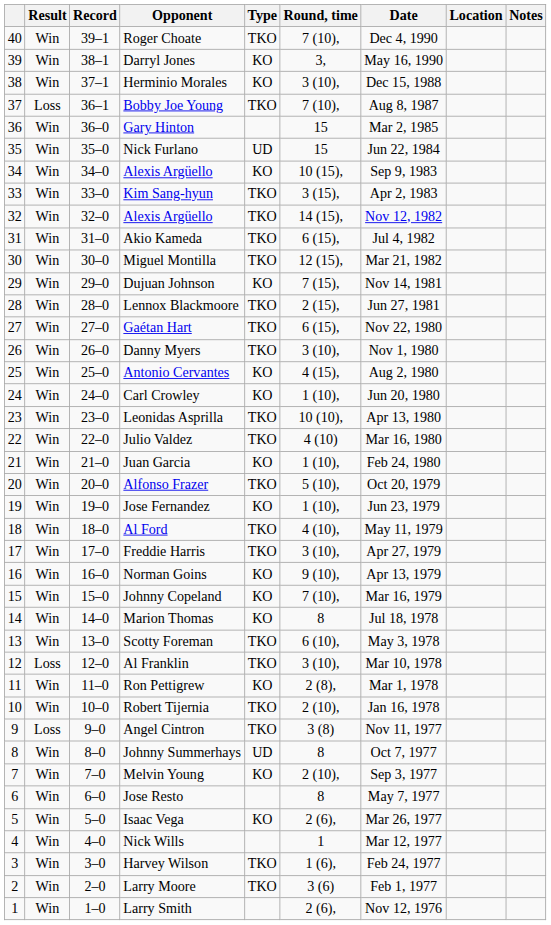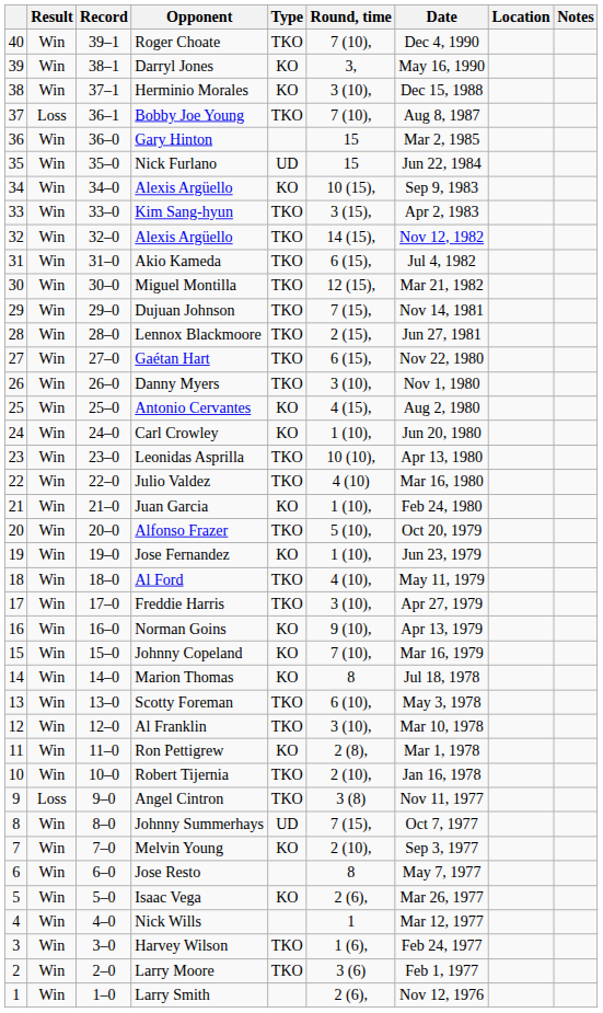 <table class="wikitable" style="text-align:center">
 <tr>
 <th></th>
 <th>Result</th>
 <th>Record</th>
 <th>Opponent</th>
 <th>Type</th>
 <th>Round, time</th>
 <th>Date</th>
 <th>Location</th>
 <th>Notes</th>
 </tr>
 <tr>
 <td>40</td>
 <td>Win</td>
 <td>39–1</td>
 <td style="text-align:left;">Roger Choate</td>
 <td>TKO</td>
 <td>7 (10), </td>
 <td>Dec 4, 1990</td>
 <td style="text-align:left;"></td>
 <td></td>
 </tr>
 <tr>
 <td>39</td>
 <td>Win</td>
 <td>38–1</td>
 <td style="text-align:left;">Darryl Jones</td>
 <td>KO</td>
 <td>3, </td>
 <td>May 16, 1990</td>
 <td style="text-align:left;"></td>
 <td></td>
 </tr>
 <tr>
 <td>38</td>
 <td>Win</td>
 <td>37–1</td>
 <td style="text-align:left;">Herminio Morales</td>
 <td>KO</td>
 <td>3 (10), </td>
 <td>Dec 15, 1988</td>
 <td style="text-align:left;"></td>
 <td></td>
 </tr>
 <tr>
 <td>37</td>
 <td>Loss</td>
 <td>36–1</td>
 <td style="text-align:left;"><a href='#'>Bobby Joe Young</a></td>
 <td>TKO</td>
 <td>7 (10), </td>
 <td>Aug 8, 1987</td>
 <td style="text-align:left;"></td>
 <td></td>
 </tr>
 <tr>
 <td>36</td>
 <td>Win</td>
 <td>36–0</td>
 <td style="text-align:left;"><a href='#'>Gary Hinton</a></td>
 <td></td>
 <td>15</td>
 <td>Mar 2, 1985</td>
 <td style="text-align:left;"></td>
 <td style="text-align:left;"></td>
 </tr>
 <tr>
 <td>35</td>
 <td>Win</td>
 <td>35–0</td>
 <td style="text-align:left;">Nick Furlano</td>
 <td>UD</td>
 <td>15</td>
 <td>Jun 22, 1984</td>
 <td style="text-align:left;"></td>
 <td style="text-align:left;"></td>
 </tr>
 <tr>
 <td>34</td>
 <td>Win</td>
 <td>34–0</td>
 <td style="text-align:left;"><a href='#'>Alexis Argüello</a></td>
 <td>KO</td>
 <td>10 (15), </td>
 <td>Sep 9, 1983</td>
 <td style="text-align:left;"></td>
 <td style="text-align:left;"></td>
 </tr>
 <tr>
 <td>33</td>
 <td>Win</td>
 <td>33–0</td>
 <td style="text-align:left;"><a href='#'>Kim Sang-hyun</a></td>
 <td>TKO</td>
 <td>3 (15), </td>
 <td>Apr 2, 1983</td>
 <td style="text-align:left;"></td>
 <td style="text-align:left;"></td>
 </tr>
 <tr>
 <td>32</td>
 <td>Win</td>
 <td>32–0</td>
 <td style="text-align:left;"><a href='#'>Alexis Argüello</a></td>
 <td>TKO</td>
 <td>14 (15), </td>
 <td><a href='#'>Nov 12, 1982</a></td>
 <td style="text-align:left;"></td>
 <td style="text-align:left;"></td>
 </tr>
 <tr>
 <td>31</td>
 <td>Win</td>
 <td>31–0</td>
 <td style="text-align:left;">Akio Kameda</td>
 <td>TKO</td>
 <td>6 (15), </td>
 <td>Jul 4, 1982</td>
 <td style="text-align:left;"></td>
 <td style="text-align:left;"></td>
 </tr>
 <tr>
 <td>30</td>
 <td>Win</td>
 <td>30–0</td>
 <td style="text-align:left;">Miguel Montilla</td>
 <td>TKO</td>
 <td>12 (15), </td>
 <td>Mar 21, 1982</td>
 <td style="text-align:left;"></td>
 <td style="text-align:left;"></td>
 </tr>
 <tr>
 <td>29</td>
 <td>Win</td>
 <td>29–0</td>
 <td style="text-align:left;">Dujuan Johnson</td>
-<td>KO</td>
+<td>TKO</td>
 <td>7 (15), </td>
 <td>Nov 14, 1981</td>
 <td style="text-align:left;"></td>
 <td style="text-align:left;"></td>
 </tr>
 <tr>
 <td>28</td>
 <td>Win</td>
 <td>28–0</td>
 <td style="text-align:left;">Lennox Blackmoore</td>
 <td>TKO</td>
 <td>2 (15), </td>
 <td>Jun 27, 1981</td>
 <td style="text-align:left;"></td>
 <td style="text-align:left;"></td>
 </tr>
 <tr>
 <td>27</td>
 <td>Win</td>
 <td>27–0</td>
 <td style="text-align:left;"><a href='#'>Gaétan Hart</a></td>
 <td>TKO</td>
 <td>6 (15), </td>
 <td>Nov 22, 1980</td>
 <td style="text-align:left;"></td>
 <td style="text-align:left;"></td>
 </tr>
 <tr>
 <td>26</td>
 <td>Win</td>
 <td>26–0</td>
 <td style="text-align:left;">Danny Myers</td>
 <td>TKO</td>
 <td>3 (10), </td>
 <td>Nov 1, 1980</td>
 <td style="text-align:left;"></td>
 <td></td>
 </tr>
 <tr>
 <td>25</td>
 <td>Win</td>
 <td>25–0</td>
 <td style="text-align:left;"><a href='#'>Antonio Cervantes</a></td>
 <td>KO</td>
 <td>4 (15), </td>
 <td>Aug 2, 1980</td>
 <td style="text-align:left;"></td>
 <td style="text-align:left;"></td>
 </tr>
 <tr>
 <td>24</td>
 <td>Win</td>
 <td>24–0</td>
 <td style="text-align:left;">Carl Crowley</td>
 <td>KO</td>
 <td>1 (10), </td>
 <td>Jun 20, 1980</td>
 <td style="text-align:left;"></td>
 <td></td>
 </tr>
 <tr>
 <td>23</td>
 <td>Win</td>
 <td>23–0</td>
 <td style="text-align:left;">Leonidas Asprilla</td>
 <td>TKO</td>
 <td>10 (10), </td>
 <td>Apr 13, 1980</td>
 <td style="text-align:left;"></td>
 <td></td>
 </tr>
 <tr>
 <td>22</td>
 <td>Win</td>
 <td>22–0</td>
 <td style="text-align:left;">Julio Valdez</td>
 <td>TKO</td>
 <td>4 (10)</td>
 <td>Mar 16, 1980</td>
 <td style="text-align:left;"></td>
 <td></td>
 </tr>
 <tr>
 <td>21</td>
 <td>Win</td>
 <td>21–0</td>
 <td style="text-align:left;">Juan Garcia</td>
 <td>KO</td>
 <td>1 (10), </td>
 <td>Feb 24, 1980</td>
 <td style="text-align:left;"></td>
 <td></td>
 </tr>
 <tr>
 <td>20</td>
 <td>Win</td>
 <td>20–0</td>
 <td style="text-align:left;"><a href='#'>Alfonso Frazer</a></td>
 <td>TKO</td>
 <td>5 (10), </td>
 <td>Oct 20, 1979</td>
 <td style="text-align:left;"></td>
 <td></td>
 </tr>
 <tr>
 <td>19</td>
 <td>Win</td>
 <td>19–0</td>
 <td style="text-align:left;">Jose Fernandez</td>
 <td>KO</td>
 <td>1 (10), </td>
 <td>Jun 23, 1979</td>
 <td style="text-align:left;"></td>
 <td></td>
 </tr>
 <tr>
 <td>18</td>
 <td>Win</td>
 <td>18–0</td>
 <td style="text-align:left;"><a href='#'>Al Ford</a></td>
 <td>TKO</td>
 <td>4 (10), </td>
 <td>May 11, 1979</td>
 <td style="text-align:left;"></td>
 <td></td>
 </tr>
 <tr>
 <td>17</td>
 <td>Win</td>
 <td>17–0</td>
 <td style="text-align:left;">Freddie Harris</td>
 <td>TKO</td>
 <td>3 (10), </td>
 <td>Apr 27, 1979</td>
 <td style="text-align:left;"></td>
 <td></td>
 </tr>
 <tr>
 <td>16</td>
 <td>Win</td>
 <td>16–0</td>
 <td style="text-align:left;">Norman Goins</td>
 <td>KO</td>
 <td>9 (10), </td>
 <td>Apr 13, 1979</td>
 <td style="text-align:left;"></td>
 <td></td>
 </tr>
 <tr>
 <td>15</td>
 <td>Win</td>
 <td>15–0</td>
 <td style="text-align:left;">Johnny Copeland</td>
 <td>KO</td>
 <td>7 (10), </td>
 <td>Mar 16, 1979</td>
 <td style="text-align:left;"></td>
 <td></td>
 </tr>
 <tr>
 <td>14</td>
 <td>Win</td>
 <td>14–0</td>
 <td style="text-align:left;">Marion Thomas</td>
 <td>KO</td>
 <td>8</td>
 <td>Jul 18, 1978</td>
 <td style="text-align:left;"></td>
 <td></td>
 </tr>
 <tr>
 <td>13</td>
 <td>Win</td>
 <td>13–0</td>
 <td style="text-align:left;">Scotty Foreman</td>
 <td>TKO</td>
 <td>6 (10), </td>
 <td>May 3, 1978</td>
 <td style="text-align:left;"></td>
 <td></td>
 </tr>
 <tr>
 <td>12</td>
-<td>Loss</td>
+<td>Win</td>
 <td>12–0</td>
 <td style="text-align:left;">Al Franklin</td>
 <td>TKO</td>
 <td>3 (10), </td>
 <td>Mar 10, 1978</td>
 <td style="text-align:left;"></td>
 <td></td>
 </tr>
 <tr>
 <td>11</td>
 <td>Win</td>
 <td>11–0</td>
 <td style="text-align:left;">Ron Pettigrew</td>
 <td>KO</td>
 <td>2 (8), </td>
 <td>Mar 1, 1978</td>
 <td style="text-align:left;"></td>
 <td></td>
 </tr>
 <tr>
 <td>10</td>
 <td>Win</td>
 <td>10–0</td>
 <td style="text-align:left;">Robert Tijernia</td>
 <td>TKO</td>
 <td>2 (10), </td>
 <td>Jan 16, 1978</td>
 <td style="text-align:left;"></td>
 <td></td>
 </tr>
 <tr>
 <td>9</td>
 <td>Loss</td>
 <td>9–0</td>
 <td style="text-align:left;">Angel Cintron</td>
 <td>TKO</td>
 <td>3 (8)</td>
 <td>Nov 11, 1977</td>
 <td style="text-align:left;"></td>
 <td></td>
 </tr>
 <tr>
 <td>8</td>
 <td>Win</td>
 <td>8–0</td>
 <td style="text-align:left;">Johnny Summerhays</td>
 <td>UD</td>
-<td>8</td>
+<td>7 (15), </td>
 <td>Oct 7, 1977</td>
 <td style="text-align:left;"></td>
 <td></td>
 </tr>
 <tr>
 <td>7</td>
 <td>Win</td>
 <td>7–0</td>
 <td style="text-align:left;">Melvin Young</td>
 <td>KO</td>
 <td>2 (10), </td>
 <td>Sep 3, 1977</td>
 <td style="text-align:left;"></td>
 <td></td>
 </tr>
 <tr>
 <td>6</td>
 <td>Win</td>
 <td>6–0</td>
 <td style="text-align:left;">Jose Resto</td>
 <td></td>
 <td>8</td>
 <td>May 7, 1977</td>
 <td style="text-align:left;"></td>
 <td></td>
 </tr>
 <tr>
 <td>5</td>
 <td>Win</td>
 <td>5–0</td>
 <td style="text-align:left;">Isaac Vega</td>
 <td>KO</td>
 <td>2 (6), </td>
 <td>Mar 26, 1977</td>
 <td style="text-align:left;"></td>
 <td></td>
 </tr>
 <tr>
 <td>4</td>
 <td>Win</td>
 <td>4–0</td>
 <td style="text-align:left;">Nick Wills</td>
 <td></td>
 <td>1</td>
 <td>Mar 12, 1977</td>
 <td style="text-align:left;"></td>
 <td></td>
 </tr>
 <tr>
 <td>3</td>
 <td>Win</td>
 <td>3–0</td>
 <td style="text-align:left;">Harvey Wilson</td>
 <td>TKO</td>
 <td>1 (6), </td>
 <td>Feb 24, 1977</td>
 <td style="text-align:left;"></td>
 <td></td>
 </tr>
 <tr>
 <td>2</td>
 <td>Win</td>
 <td>2–0</td>
 <td style="text-align:left;">Larry Moore</td>
 <td>TKO</td>
 <td>3 (6)</td>
 <td>Feb 1, 1977</td>
 <td style="text-align:left;"></td>
 <td></td>
 </tr>
 <tr>
 <td>1</td>
 <td>Win</td>
 <td>1–0</td>
 <td style="text-align:left;">Larry Smith</td>
 <td></td>
 <td>2 (6), </td>
 <td>Nov 12, 1976</td>
 <td style="text-align:left;"></td>
 <td></td>
 </tr>
 </table>
